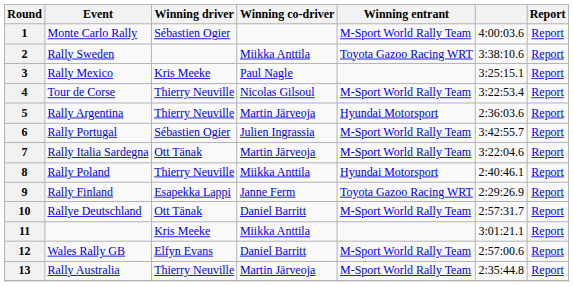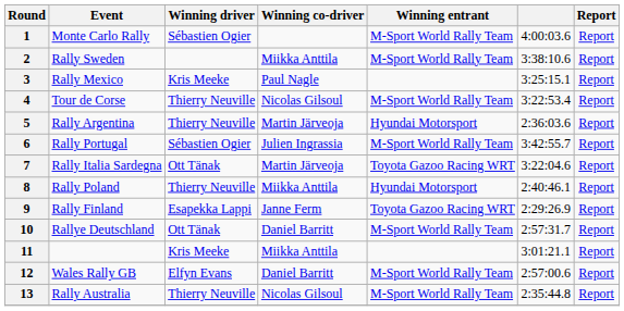 <table class="wikitable" style="font-size: 85%;">
 <tr>
 <th>Round</th>
 <th>Event</th>
 <th>Winning driver</th>
 <th>Winning co-driver</th>
 <th>Winning entrant</th>
 <th></th>
 <th>Report</th>
 </tr>
 <tr>
 <th>1</th>
 <td> <a href='#'>Monte Carlo Rally</a></td>
 <td> <a href='#'>Sébastien Ogier</a></td>
 <td></td>
 <td> <a href='#'>M-Sport World Rally Team</a></td>
 <td align="center">4:00:03.6</td>
 <td align="center"><a href='#'>Report</a></td>
 </tr>
 <tr>
 <th>2</th>
 <td> <a href='#'>Rally Sweden</a></td>
 <td></td>
 <td> <a href='#'>Miikka Anttila</a></td>
-<td> <a href='#'>Toyota Gazoo Racing WRT</a></td>
+<td> <a href='#'>M-Sport World Rally Team</a></td>
 <td align="center">3:38:10.6</td>
 <td align="center"><a href='#'>Report</a></td>
 </tr>
 <tr>
 <th>3</th>
 <td> <a href='#'>Rally Mexico</a></td>
 <td> <a href='#'>Kris Meeke</a></td>
 <td> <a href='#'>Paul Nagle</a></td>
 <td></td>
 <td align="center">3:25:15.1</td>
 <td align="center"><a href='#'>Report</a></td>
 </tr>
 <tr>
 <th>4</th>
 <td> <a href='#'>Tour de Corse</a></td>
 <td> <a href='#'>Thierry Neuville</a></td>
 <td> <a href='#'>Nicolas Gilsoul</a></td>
 <td> <a href='#'>M-Sport World Rally Team</a></td>
 <td align="center">3:22:53.4</td>
 <td align="center"><a href='#'>Report</a></td>
 </tr>
 <tr>
 <th>5</th>
 <td> <a href='#'>Rally Argentina</a></td>
 <td> <a href='#'>Thierry Neuville</a></td>
 <td> <a href='#'>Martin Järveoja</a></td>
 <td> <a href='#'>Hyundai Motorsport</a></td>
 <td align="center">2:36:03.6</td>
 <td align="center"><a href='#'>Report</a></td>
 </tr>
 <tr>
 <th>6</th>
 <td> <a href='#'>Rally Portugal</a></td>
 <td> <a href='#'>Sébastien Ogier</a></td>
 <td> <a href='#'>Julien Ingrassia</a></td>
 <td> <a href='#'>M-Sport World Rally Team</a></td>
 <td align="center">3:42:55.7</td>
 <td align="center"><a href='#'>Report</a></td>
 </tr>
 <tr>
 <th>7</th>
 <td> <a href='#'>Rally Italia Sardegna</a></td>
 <td> <a href='#'>Ott Tänak</a></td>
 <td> <a href='#'>Martin Järveoja</a></td>
-<td> <a href='#'>M-Sport World Rally Team</a></td>
+<td> <a href='#'>Toyota Gazoo Racing WRT</a></td>
 <td align="center">3:22:04.6</td>
 <td align="center"><a href='#'>Report</a></td>
 </tr>
 <tr>
 <th>8</th>
 <td> <a href='#'>Rally Poland</a></td>
 <td> <a href='#'>Thierry Neuville</a></td>
 <td> <a href='#'>Miikka Anttila</a></td>
 <td> <a href='#'>Hyundai Motorsport</a></td>
 <td align="center">2:40:46.1</td>
 <td align="center"><a href='#'>Report</a></td>
 </tr>
 <tr>
 <th>9</th>
 <td> <a href='#'>Rally Finland</a></td>
 <td> <a href='#'>Esapekka Lappi</a></td>
 <td> <a href='#'>Janne Ferm</a></td>
 <td> <a href='#'>Toyota Gazoo Racing WRT</a></td>
 <td align="center">2:29:26.9</td>
 <td align="center"><a href='#'>Report</a></td>
 </tr>
 <tr>
 <th>10</th>
 <td> <a href='#'>Rallye Deutschland</a></td>
 <td> <a href='#'>Ott Tänak</a></td>
 <td> <a href='#'>Daniel Barritt</a></td>
 <td> <a href='#'>M-Sport World Rally Team</a></td>
 <td align="center">2:57:31.7</td>
 <td align="center"><a href='#'>Report</a></td>
 </tr>
 <tr>
 <th>11</th>
 <td></td>
 <td> <a href='#'>Kris Meeke</a></td>
 <td> <a href='#'>Miikka Anttila</a></td>
 <td></td>
 <td align="center">3:01:21.1</td>
 <td align="center"><a href='#'>Report</a></td>
 </tr>
 <tr>
 <th>12</th>
 <td> <a href='#'>Wales Rally GB</a></td>
 <td> <a href='#'>Elfyn Evans</a></td>
 <td> <a href='#'>Daniel Barritt</a></td>
 <td> <a href='#'>M-Sport World Rally Team</a></td>
 <td align="center">2:57:00.6</td>
 <td align="center"><a href='#'>Report</a></td>
 </tr>
 <tr>
 <th>13</th>
 <td> <a href='#'>Rally Australia</a></td>
 <td> <a href='#'>Thierry Neuville</a></td>
-<td> <a href='#'>Martin Järveoja</a></td>
+<td> <a href='#'>Nicolas Gilsoul</a></td>
 <td> <a href='#'>M-Sport World Rally Team</a></td>
 <td align="center">2:35:44.8</td>
 <td align="center"><a href='#'>Report</a></td>
 </tr>
 <tr>
 </tr>
 </table>
